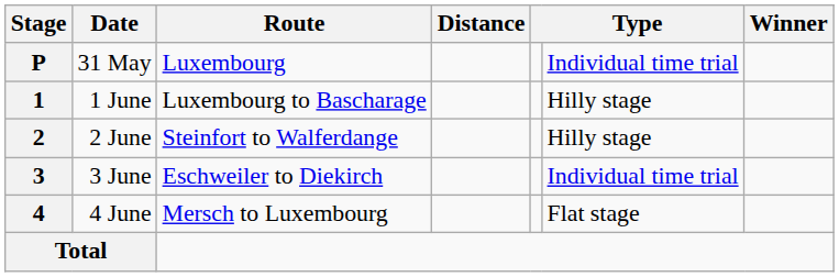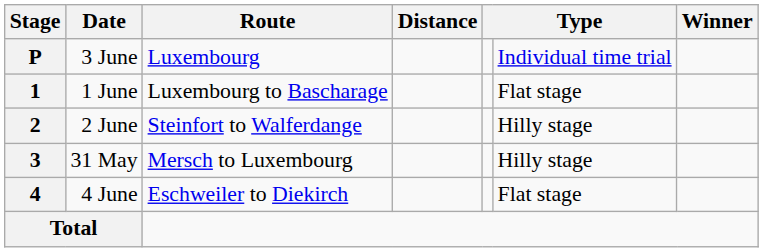 <table class="wikitable">
 <tr>
 <th scope=col>Stage</th>
 <th scope=col>Date</th>
 <th scope=col>Route</th>
 <th scope=col>Distance</th>
 <th scope=col colspan="2">Type</th>
 <th scope=col>Winner</th>
 </tr>
 <tr>
 <th scope=row>P</th>
-<td align=right>31 May</td>
+<td align=right>3 June</td>
 <td><a href='#'>Luxembourg</a></td>
 <td style="text-align:center;"></td>
 <td></td>
 <td><a href='#'>Individual time trial</a></td>
 <td></td>
 </tr>
 <tr>
 <th scope=row>1</th>
 <td align=right>1 June</td>
 <td>Luxembourg to <a href='#'>Bascharage</a></td>
 <td style="text-align:center;"></td>
 <td></td>
-<td>Hilly stage</td>
+<td>Flat stage</td>
 <td></td>
 </tr>
 <tr>
 <th scope=row>2</th>
 <td align=right>2 June</td>
 <td><a href='#'>Steinfort</a> to <a href='#'>Walferdange</a></td>
 <td style="text-align:center;"></td>
 <td></td>
 <td>Hilly stage</td>
 <td></td>
 </tr>
 <tr>
 <th scope=row>3</th>
-<td align=right>3 June</td>
-<td><a href='#'>Eschweiler</a> to <a href='#'>Diekirch</a></td>
+<td align=right>31 May</td>
+<td><a href='#'>Mersch</a> to Luxembourg</td>
 <td style="text-align:center;"></td>
 <td></td>
-<td><a href='#'>Individual time trial</a></td>
+<td>Hilly stage</td>
 <td></td>
 </tr>
 <tr>
 <th scope=row>4</th>
 <td align=right>4 June</td>
-<td><a href='#'>Mersch</a> to Luxembourg</td>
+<td><a href='#'>Eschweiler</a> to <a href='#'>Diekirch</a></td>
 <td style="text-align:center;"></td>
 <td></td>
 <td>Flat stage</td>
 <td></td>
 </tr>
 <tr>
 <th colspan="2" style="text-align:center;">Total</th>
 <td colspan="5" style="text-align:center;"></td>
 </tr>
 </table>
